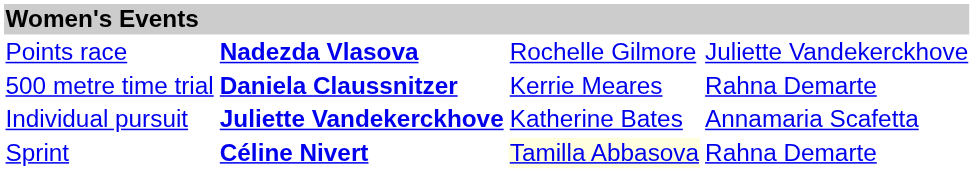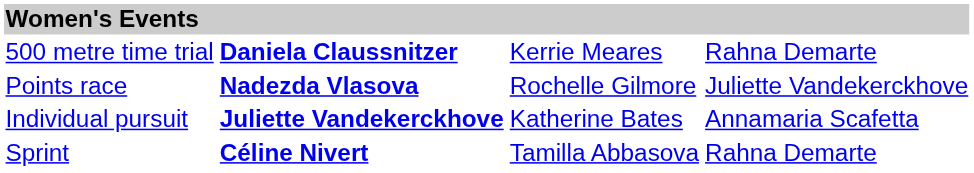 <table>
 <tr bgcolor="#cccccc">
 <td colspan=4><strong>Women's Events</strong></td>
+</tr>
+<tr>
+<td><a href='#'>500 metre time trial</a> <br></td>
+<td><strong><a href='#'>Daniela Claussnitzer</a><br><small></small></strong></td>
+<td><a href='#'>Kerrie Meares</a><br><small></small></td>
+<td><a href='#'>Rahna Demarte</a><br><small></small></td>
 </tr>
 <tr>
 <td><a href='#'>Points race</a> <br></td>
 <td><strong><a href='#'>Nadezda Vlasova</a><br><small></small></strong></td>
 <td><a href='#'>Rochelle Gilmore</a><br><small></small></td>
 <td><a href='#'>Juliette Vandekerckhove</a><br><small></small></td>
-</tr>
-<tr>
-<td><a href='#'>500 metre time trial</a> <br></td>
-<td><strong><a href='#'>Daniela Claussnitzer</a><br><small></small></strong></td>
-<td><a href='#'>Kerrie Meares</a><br><small></small></td>
-<td><a href='#'>Rahna Demarte</a><br><small></small></td>
 </tr>
 <tr>
 <td><a href='#'>Individual pursuit</a> <br></td>
 <td><strong><a href='#'>Juliette Vandekerckhove</a><br><small></small></strong></td>
 <td><a href='#'>Katherine Bates</a><br><small></small></td>
 <td><a href='#'>Annamaria Scafetta</a><br><small></small></td>
 </tr>
 <tr>
 <td><a href='#'>Sprint</a> <br></td>
 <td><strong><a href='#'>Céline Nivert</a><br><small></small></strong></td>
-<td style="background: lightyellow;"><a href='#'>Tamilla Abbasova</a><br><small></small></td>
+<td><a href='#'>Tamilla Abbasova</a><br><small></small></td>
 <td><a href='#'>Rahna Demarte</a><br><small></small></td>
 </tr>
 </table>
